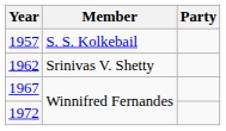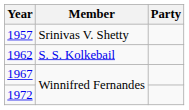 <table class="wikitable">
 <tr>
 <th>Year</th>
 <th>Member</th>
 <th colspan="2">Party</th>
 </tr>
 <tr>
 <td><a href='#'>1957</a></td>
-<td><a href='#'>S. S. Kolkebail</a></td>
+<td>Srinivas V. Shetty</td>
 <td></td>
 </tr>
 <tr>
 <td><a href='#'>1962</a></td>
-<td>Srinivas V. Shetty</td>
+<td><a href='#'>S. S. Kolkebail</a></td>
 <td></td>
 </tr>
 <tr>
 <td><a href='#'>1967</a></td>
 <td rowspan="2">Winnifred Fernandes</td>
 <td></td>
 </tr>
 <tr>
 <td><a href='#'>1972</a></td>
 <td></td>
 </tr>
 </table>
